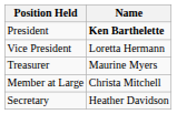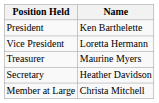 <table class="wikitable">
 <tr>
 <th>Position Held</th>
 <th>Name</th>
 </tr>
 <tr>
 <td>President</td>
-<td><strong>Ken Barthelette</strong></td>
+<td>Ken Barthelette</td>
 </tr>
 <tr>
 <td>Vice President</td>
 <td>Loretta Hermann</td>
 </tr>
 <tr>
 <td>Treasurer</td>
 <td>Maurine Myers</td>
 </tr>
 <tr>
+<td>Secretary</td>
+<td>Heather Davidson</td>
+</tr>
+<tr>
 <td>Member at Large</td>
 <td>Christa Mitchell</td>
 </tr>
-<tr>
-<td>Secretary</td>
-<td>Heather Davidson</td>
-</tr>
 </table>
